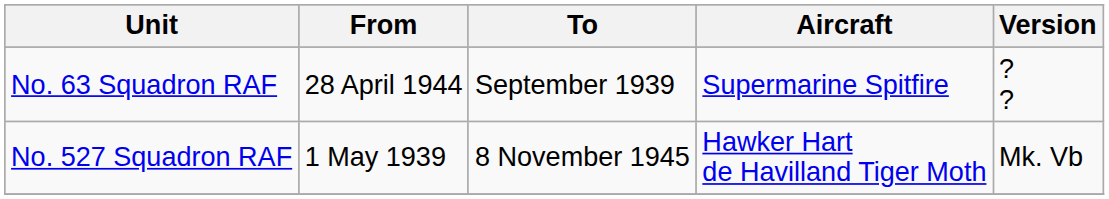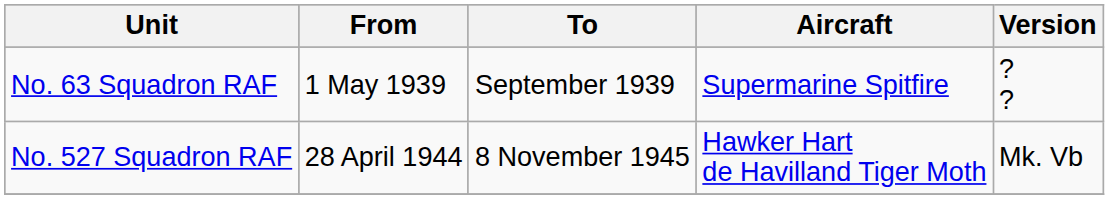 <table class="wikitable">
 <tr>
 <th>Unit</th>
 <th>From</th>
 <th>To</th>
 <th>Aircraft</th>
 <th>Version</th>
 </tr>
 <tr>
 <td><a href='#'>No. 63 Squadron RAF</a></td>
-<td>28 April 1944</td>
+<td>1 May 1939</td>
 <td>September 1939</td>
 <td><a href='#'>Supermarine Spitfire</a></td>
 <td>?<br>?</td>
 </tr>
 <tr>
 <td><a href='#'>No. 527 Squadron RAF</a></td>
-<td>1 May 1939</td>
+<td>28 April 1944</td>
 <td>8 November 1945</td>
 <td><a href='#'>Hawker Hart</a><br><a href='#'>de Havilland Tiger Moth</a></td>
 <td>Mk. Vb</td>
 </tr>
 <tr>
 </tr>
 </table>
